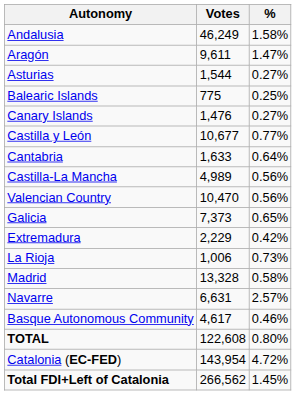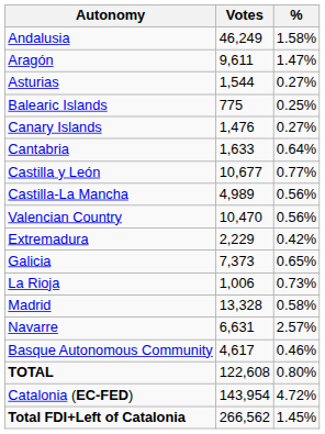 <table class="wikitable sortable">
 <tr>
 <th bgcolor="#BFCFFF">Autonomy</th>
 <th bgcolor="#BFCFFF">Votes</th>
 <th bgcolor="#BFCFFF">%</th>
 </tr>
 <tr>
 <td><a href='#'>Andalusia</a></td>
 <td>46,249</td>
 <td>1.58%</td>
 </tr>
 <tr>
 <td><a href='#'>Aragón</a></td>
 <td>9,611</td>
 <td>1.47%</td>
 </tr>
 <tr>
 <td><a href='#'>Asturias</a></td>
 <td>1,544</td>
 <td>0.27%</td>
 </tr>
 <tr>
 <td><a href='#'>Balearic Islands</a></td>
 <td>775</td>
 <td>0.25%</td>
 </tr>
 <tr>
 <td><a href='#'>Canary Islands</a></td>
 <td>1,476</td>
 <td>0.27%</td>
 </tr>
 <tr>
+<td><a href='#'>Cantabria</a></td>
+<td>1,633</td>
+<td>0.64%</td>
+</tr>
+<tr>
 <td><a href='#'>Castilla y León</a></td>
 <td>10,677</td>
 <td>0.77%</td>
-</tr>
-<tr>
-<td><a href='#'>Cantabria</a></td>
-<td>1,633</td>
-<td>0.64%</td>
 </tr>
 <tr>
 <td><a href='#'>Castilla-La Mancha</a></td>
 <td>4,989</td>
 <td>0.56%</td>
 </tr>
 <tr>
 <td><a href='#'>Valencian Country</a></td>
 <td>10,470</td>
 <td>0.56%</td>
 </tr>
 <tr>
+<td><a href='#'>Extremadura</a></td>
+<td>2,229</td>
+<td>0.42%</td>
+</tr>
+<tr>
 <td><a href='#'>Galicia</a></td>
 <td>7,373</td>
 <td>0.65%</td>
-</tr>
-<tr>
-<td><a href='#'>Extremadura</a></td>
-<td>2,229</td>
-<td>0.42%</td>
 </tr>
 <tr>
 <td><a href='#'>La Rioja</a></td>
 <td>1,006</td>
 <td>0.73%</td>
 </tr>
 <tr>
 <td><a href='#'>Madrid</a></td>
 <td>13,328</td>
 <td>0.58%</td>
 </tr>
 <tr>
 <td><a href='#'>Navarre</a></td>
 <td>6,631</td>
 <td>2.57%</td>
 </tr>
 <tr>
 <td><a href='#'>Basque Autonomous Community</a></td>
 <td>4,617</td>
 <td>0.46%</td>
 </tr>
 <tr>
 <td><strong>TOTAL</strong></td>
 <td>122,608</td>
 <td>0.80%</td>
 </tr>
 <tr>
 <td><a href='#'>Catalonia</a> (<strong>EC-FED</strong>)</td>
 <td>143,954</td>
 <td>4.72%</td>
 </tr>
 <tr>
 <td><strong>Total FDI+Left of Catalonia</strong></td>
 <td>266,562</td>
 <td>1.45%</td>
 </tr>
 </table>
